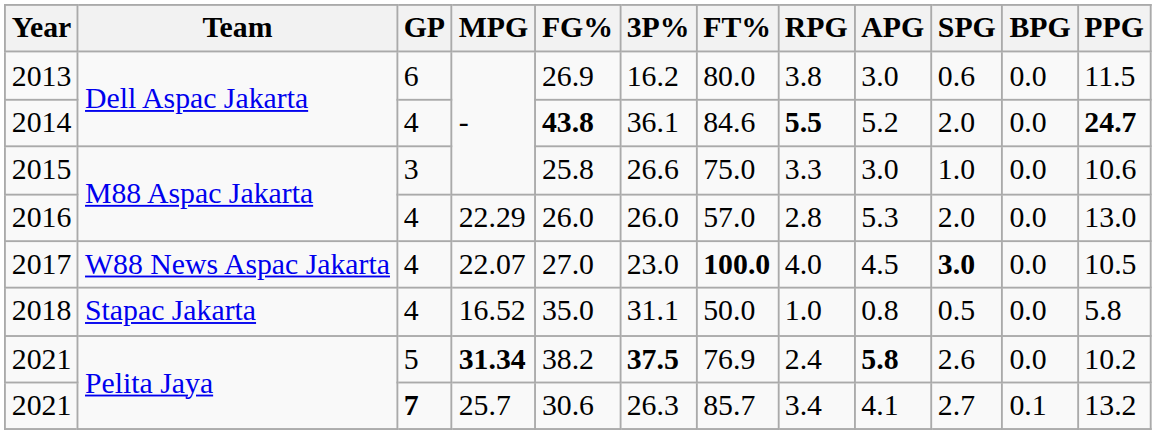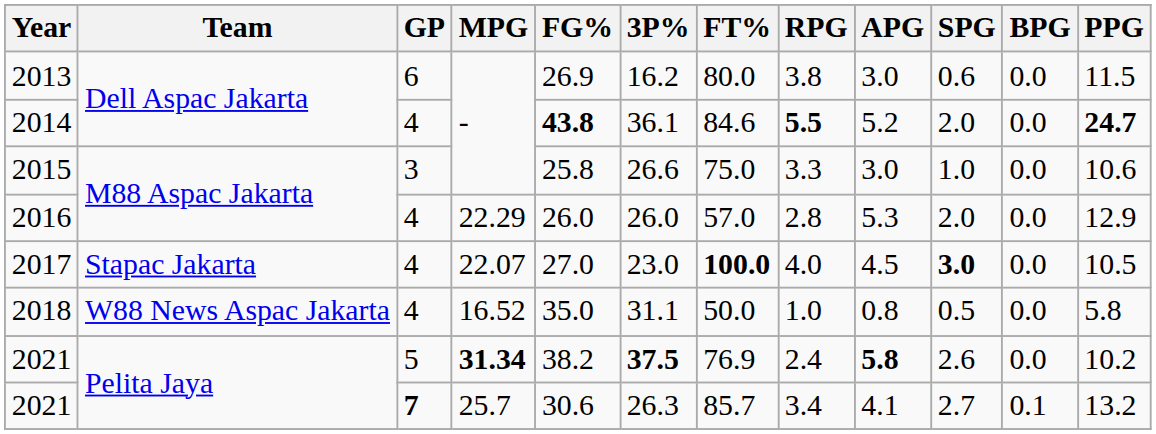 <table class="wikitable sortable">
 <tr>
 <th>Year</th>
 <th>Team</th>
 <th>GP</th>
 <th>MPG</th>
 <th>FG%</th>
 <th>3P%</th>
 <th>FT%</th>
 <th>RPG</th>
 <th>APG</th>
 <th>SPG</th>
 <th>BPG</th>
 <th>PPG</th>
 </tr>
 <tr>
 <td>2013</td>
 <td rowspan="2"><a href='#'>Dell Aspac Jakarta</a></td>
 <td>6</td>
 <td rowspan="3">-</td>
 <td>26.9</td>
 <td>16.2</td>
 <td>80.0</td>
 <td>3.8</td>
 <td>3.0</td>
 <td>0.6</td>
 <td>0.0</td>
 <td>11.5</td>
 </tr>
 <tr>
 <td>2014</td>
 <td>4</td>
 <td><strong>43.8</strong></td>
 <td>36.1</td>
 <td>84.6</td>
 <td><strong>5.5</strong></td>
 <td>5.2</td>
 <td>2.0</td>
 <td>0.0</td>
 <td><strong>24.7</strong></td>
 </tr>
 <tr>
 <td>2015</td>
 <td rowspan="2"><a href='#'>M88 Aspac Jakarta</a></td>
 <td>3</td>
 <td>25.8</td>
 <td>26.6</td>
 <td>75.0</td>
 <td>3.3</td>
 <td>3.0</td>
 <td>1.0</td>
 <td>0.0</td>
 <td>10.6</td>
 </tr>
 <tr>
 <td>2016</td>
 <td>4</td>
 <td>22.29</td>
 <td>26.0</td>
 <td>26.0</td>
 <td>57.0</td>
 <td>2.8</td>
 <td>5.3</td>
 <td>2.0</td>
 <td>0.0</td>
-<td>13.0</td>
+<td>12.9</td>
 </tr>
 <tr>
 <td>2017</td>
-<td><a href='#'>W88 News Aspac Jakarta</a></td>
+<td><a href='#'>Stapac Jakarta</a></td>
 <td>4</td>
 <td>22.07</td>
 <td>27.0</td>
 <td>23.0</td>
 <td><strong>100.0</strong></td>
 <td>4.0</td>
 <td>4.5</td>
 <td><strong>3.0</strong></td>
 <td>0.0</td>
 <td>10.5</td>
 </tr>
 <tr>
 <td>2018</td>
-<td><a href='#'>Stapac Jakarta</a></td>
+<td><a href='#'>W88 News Aspac Jakarta</a></td>
 <td>4</td>
 <td>16.52</td>
 <td>35.0</td>
 <td>31.1</td>
 <td>50.0</td>
 <td>1.0</td>
 <td>0.8</td>
 <td>0.5</td>
 <td>0.0</td>
 <td>5.8</td>
 </tr>
 <tr>
 <td>2021</td>
 <td rowspan="2"><a href='#'>Pelita Jaya</a></td>
 <td>5</td>
 <td><strong>31.34</strong></td>
 <td>38.2</td>
 <td><strong>37.5</strong></td>
 <td>76.9</td>
 <td>2.4</td>
 <td><strong>5.8</strong></td>
 <td>2.6</td>
 <td>0.0</td>
 <td>10.2</td>
 </tr>
 <tr>
 <td>2021</td>
 <td><strong>7</strong></td>
 <td>25.7</td>
 <td>30.6</td>
 <td>26.3</td>
 <td>85.7</td>
 <td>3.4</td>
 <td>4.1</td>
 <td>2.7</td>
 <td>0.1</td>
 <td>13.2</td>
 </tr>
 </table>
